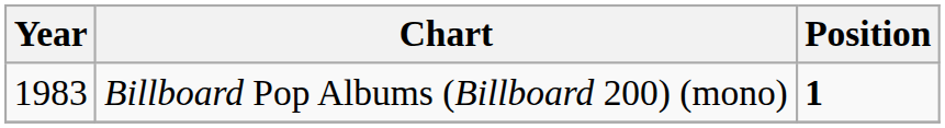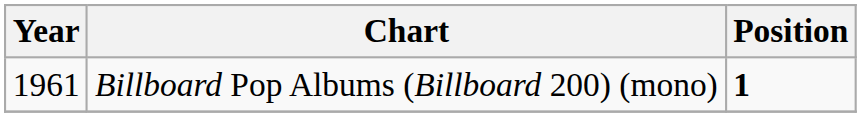 <table class="wikitable">
 <tr>
 <th>Year</th>
 <th>Chart</th>
 <th>Position</th>
 </tr>
 <tr>
-<td>1983</td>
+<td>1961</td>
 <td><em>Billboard</em> Pop Albums (<em>Billboard</em> 200) (mono)</td>
 <td><strong>1</strong></td>
 </tr>
 <tr>
 </tr>
 </table>
